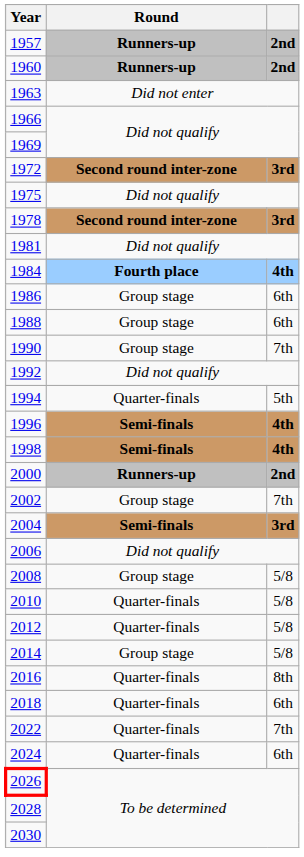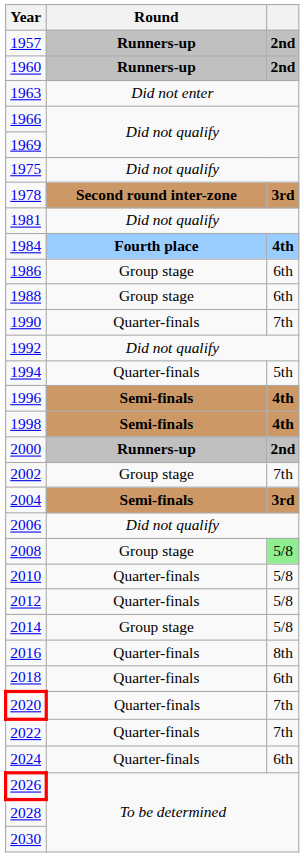 <table class="wikitable" style="text-align: center; font-size:90%">
 <tr>
 <th>Year</th>
 <th style="width:200px">Round</th>
 <th></th>
 </tr>
 <tr>
 <td><a href='#'>1957</a></td>
 <td bgcolor=Silver><strong>Runners-up</strong></td>
 <td bgcolor=Silver><strong>2nd</strong></td>
 </tr>
 <tr>
 <td><a href='#'>1960</a></td>
 <td bgcolor=Silver><strong>Runners-up</strong></td>
 <td bgcolor=Silver><strong>2nd</strong></td>
 </tr>
 <tr>
 <td><a href='#'>1963</a></td>
 <td colspan="2"><em>Did not enter</em></td>
 </tr>
 <tr>
 <td><a href='#'>1966</a></td>
 <td colspan="2" rowspan="2"><em>Did not qualify</em></td>
 </tr>
 <tr>
 <td><a href='#'>1969</a></td>
-</tr>
-<tr>
-<td><a href='#'>1972</a></td>
-<td bgcolor="cc9966"><strong>Second round inter-zone</strong></td>
-<td bgcolor="cc9966"><strong>3rd</strong></td>
 </tr>
 <tr>
 <td><a href='#'>1975</a></td>
 <td colspan="2"><em>Did not qualify</em></td>
 </tr>
 <tr>
 <td><a href='#'>1978</a></td>
 <td bgcolor="cc9966"><strong>Second round inter-zone</strong></td>
 <td bgcolor="cc9966"><strong>3rd</strong></td>
 </tr>
 <tr>
 <td><a href='#'>1981</a></td>
 <td colspan="2"><em>Did not qualify</em></td>
 </tr>
 <tr>
 <td><a href='#'>1984</a></td>
 <td bgcolor="9acdff"><strong>Fourth place</strong></td>
 <td bgcolor="9acdff"><strong>4th</strong></td>
 </tr>
 <tr>
 <td><a href='#'>1986</a></td>
 <td>Group stage</td>
 <td>6th</td>
 </tr>
 <tr>
 <td><a href='#'>1988</a></td>
 <td>Group stage</td>
 <td>6th</td>
 </tr>
 <tr>
 <td><a href='#'>1990</a></td>
-<td>Group stage</td>
+<td>Quarter-finals</td>
 <td>7th</td>
 </tr>
 <tr>
 <td><a href='#'>1992</a></td>
 <td colspan="2"><em>Did not qualify</em></td>
 </tr>
 <tr>
 <td><a href='#'>1994</a></td>
 <td>Quarter-finals</td>
 <td>5th</td>
 </tr>
 <tr>
 <td><a href='#'>1996</a></td>
 <td bgcolor="cc9966"><strong>Semi-finals</strong></td>
 <td bgcolor="cc9966"><strong>4th</strong></td>
 </tr>
 <tr>
 <td><a href='#'>1998</a></td>
 <td bgcolor="cc9966"><strong>Semi-finals</strong></td>
 <td bgcolor="cc9966"><strong>4th</strong></td>
 </tr>
 <tr>
 <td><a href='#'>2000</a></td>
 <td bgcolor=Silver><strong>Runners-up</strong></td>
 <td bgcolor=Silver><strong>2nd</strong></td>
 </tr>
 <tr>
 <td><a href='#'>2002</a></td>
 <td>Group stage</td>
 <td>7th</td>
 </tr>
 <tr>
 <td><a href='#'>2004</a></td>
 <td bgcolor="cc9966"><strong>Semi-finals</strong></td>
 <td bgcolor="cc9966"><strong>3rd</strong></td>
 </tr>
 <tr>
 <td><a href='#'>2006</a></td>
 <td colspan="2"><em>Did not qualify</em></td>
 </tr>
 <tr>
 <td><a href='#'>2008</a></td>
 <td>Group stage</td>
-<td>5/8</td>
+<td style="background: lightgreen;">5/8</td>
 </tr>
 <tr>
 <td><a href='#'>2010</a></td>
 <td>Quarter-finals</td>
 <td>5/8</td>
 </tr>
 <tr>
 <td><a href='#'>2012</a></td>
 <td>Quarter-finals</td>
 <td>5/8</td>
 </tr>
 <tr>
 <td><a href='#'>2014</a></td>
 <td>Group stage</td>
 <td>5/8</td>
 </tr>
 <tr>
 <td><a href='#'>2016</a></td>
 <td>Quarter-finals</td>
 <td>8th</td>
 </tr>
 <tr>
 <td><a href='#'>2018</a></td>
 <td>Quarter-finals</td>
 <td>6th</td>
 </tr>
 <tr>
+<td style="border: 3px solid red"><a href='#'>2020</a></td>
+<td>Quarter-finals</td>
+<td>7th</td>
+</tr>
+<tr>
 <td><a href='#'>2022</a></td>
 <td>Quarter-finals</td>
 <td>7th</td>
 </tr>
 <tr>
 <td><a href='#'>2024</a></td>
 <td>Quarter-finals</td>
 <td>6th</td>
 </tr>
 <tr>
 <td style="border: 3px solid red"><a href='#'>2026</a></td>
 <td colspan="2" rowspan="3"><em>To be determined</em></td>
 </tr>
 <tr>
 <td><a href='#'>2028</a></td>
 </tr>
 <tr>
 <td><a href='#'>2030</a></td>
 </tr>
 </table>
